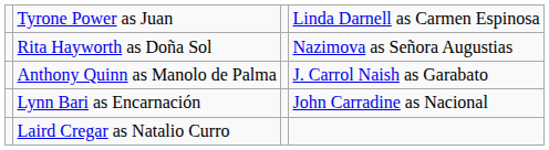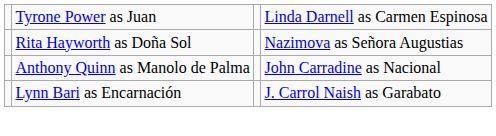 <table class="wikitable">
 <tr>
 <td></td>
 <td><a href='#'>Tyrone Power</a> as Juan</td>
 <td></td>
 <td><a href='#'>Linda Darnell</a> as Carmen Espinosa</td>
 </tr>
 <tr>
 <td></td>
 <td><a href='#'>Rita Hayworth</a> as Doña Sol</td>
 <td></td>
 <td><a href='#'>Nazimova</a> as Señora Augustias</td>
 </tr>
 <tr>
 <td></td>
 <td><a href='#'>Anthony Quinn</a> as Manolo de Palma</td>
 <td></td>
-<td><a href='#'>J. Carrol Naish</a> as Garabato</td>
+<td><a href='#'>John Carradine</a> as Nacional</td>
 </tr>
 <tr>
 <td></td>
 <td><a href='#'>Lynn Bari</a> as Encarnación</td>
 <td></td>
-<td><a href='#'>John Carradine</a> as Nacional</td>
-</tr>
-<tr>
-<td></td>
-<td><a href='#'>Laird Cregar</a> as Natalio Curro</td>
-<td></td>
-<td></td>
+<td><a href='#'>J. Carrol Naish</a> as Garabato</td>
 </tr>
 </table>
